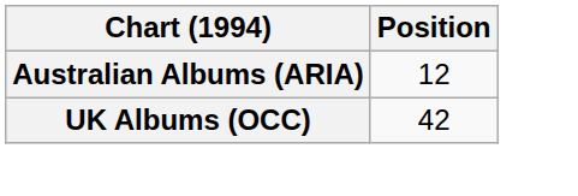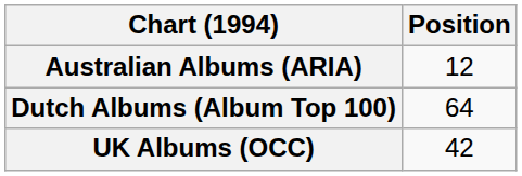 <table class="wikitable plainrowheaders">
 <tr>
 <th scope="col">Chart (1994)</th>
 <th scope="col">Position</th>
 </tr>
 <tr>
 <th scope="row">Australian Albums (ARIA)</th>
 <td align="center">12</td>
 </tr>
 <tr>
+<th scope="row">Dutch Albums (Album Top 100)</th>
+<td align="center">64</td>
+</tr>
+<tr>
 <th scope="row">UK Albums (OCC)</th>
 <td align="center">42</td>
 </tr>
 </table>
